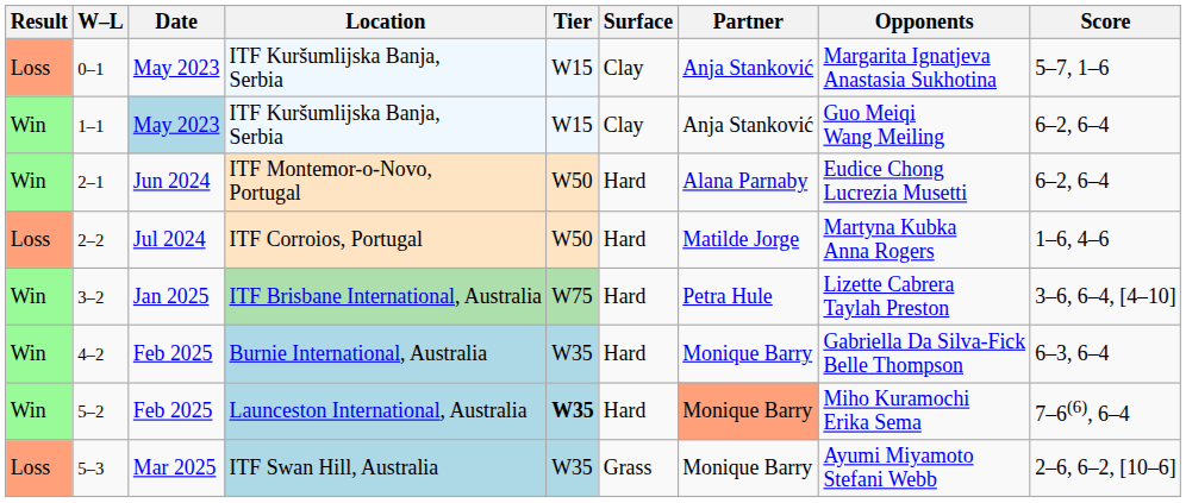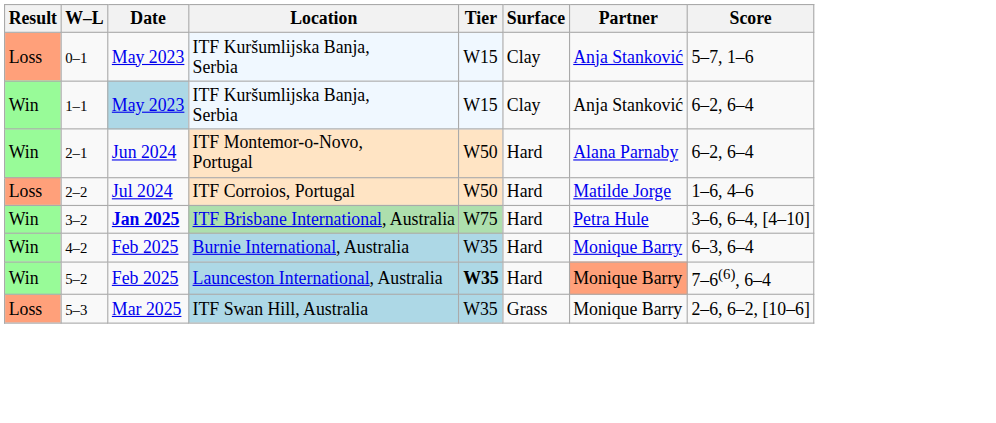 <table class="sortable wikitable">
 <tr>
 <th>Result</th>
 <th class="unsortable">W–L</th>
 <th>Date</th>
 <th>Location</th>
 <th>Tier</th>
 <th>Surface</th>
 <th>Partner</th>
-<th>Opponents</th>
 <th class="unsortable">Score</th>
 </tr>
 <tr>
 <td style="background:#ffa07a;">Loss</td>
 <td><small>0–1</small></td>
 <td><a href='#'>May 2023</a></td>
 <td style="background:#f0f8ff;">ITF Kuršumlijska Banja, <br>Serbia</td>
 <td style="background:#f0f8ff;">W15</td>
 <td>Clay</td>
 <td> <a href='#'>Anja Stanković</a></td>
-<td> <a href='#'>Margarita Ignatjeva</a> <br> <a href='#'>Anastasia Sukhotina</a></td>
 <td>5–7, 1–6</td>
 </tr>
 <tr>
 <td style="background:#98fb98;">Win</td>
 <td><small>1–1</small></td>
 <td style="background: lightblue;"><a href='#'>May 2023</a></td>
 <td style="background:#f0f8ff;">ITF Kuršumlijska Banja, <br>Serbia</td>
 <td style="background:#f0f8ff;">W15</td>
 <td>Clay</td>
 <td> Anja Stanković</td>
-<td> <a href='#'>Guo Meiqi</a> <br> <a href='#'>Wang Meiling</a></td>
 <td>6–2, 6–4</td>
 </tr>
 <tr>
 <td style="background:#98fb98;">Win</td>
 <td><small>2–1</small></td>
 <td><a href='#'>Jun 2024</a></td>
 <td style="background:#ffe4c4;">ITF Montemor-o-Novo, <br>Portugal</td>
 <td style="background:#ffe4c4;">W50</td>
 <td>Hard</td>
 <td> <a href='#'>Alana Parnaby</a></td>
-<td> <a href='#'>Eudice Chong</a> <br> <a href='#'>Lucrezia Musetti</a></td>
 <td>6–2, 6–4</td>
 </tr>
 <tr>
 <td style="background:#FFA07A;">Loss</td>
 <td><small>2–2</small></td>
 <td><a href='#'>Jul 2024</a></td>
 <td style="background:#ffe4c4;">ITF Corroios, Portugal</td>
 <td style="background:#ffe4c4;">W50</td>
 <td>Hard</td>
 <td> <a href='#'>Matilde Jorge</a></td>
-<td> <a href='#'>Martyna Kubka</a> <br> <a href='#'>Anna Rogers</a></td>
 <td>1–6, 4–6</td>
 </tr>
 <tr>
 <td style="background:#98fb98;">Win</td>
 <td><small>3–2</small></td>
-<td><a href='#'>Jan 2025</a></td>
+<td><strong><a href='#'>Jan 2025</a></strong></td>
 <td style="background:#addfad;"><a href='#'>ITF Brisbane International</a>, Australia</td>
 <td style="background:#addfad;">W75</td>
 <td>Hard</td>
 <td> <a href='#'>Petra Hule</a></td>
-<td> <a href='#'>Lizette Cabrera</a> <br> <a href='#'>Taylah Preston</a></td>
 <td>3–6, 6–4, [4–10]</td>
 </tr>
 <tr>
 <td style="background:#98fb98;">Win</td>
 <td><small>4–2</small></td>
 <td><a href='#'>Feb 2025</a></td>
 <td style="background:lightblue;"><a href='#'>Burnie International</a>, Australia</td>
 <td style="background:lightblue;">W35</td>
 <td>Hard</td>
 <td> <a href='#'>Monique Barry</a></td>
-<td> <a href='#'>Gabriella Da Silva-Fick</a> <br> <a href='#'>Belle Thompson</a></td>
 <td>6–3, 6–4</td>
 </tr>
 <tr>
 <td style="background:#98fb98;">Win</td>
 <td><small>5–2</small></td>
 <td><a href='#'>Feb 2025</a></td>
 <td style="background:lightblue;"><a href='#'>Launceston International</a>, Australia</td>
 <td style="background:lightblue;"><strong>W35</strong></td>
 <td>Hard</td>
 <td style="background: lightsalmon;"> Monique Barry</td>
-<td> <a href='#'>Miho Kuramochi</a> <br> <a href='#'>Erika Sema</a></td>
 <td>7–6<sup>(6)</sup>, 6–4</td>
 </tr>
 <tr>
 <td style="background:#FFA07A;">Loss</td>
 <td><small>5–3</small></td>
 <td><a href='#'>Mar 2025</a></td>
 <td style="background:lightblue;">ITF Swan Hill, Australia</td>
 <td style="background:lightblue;">W35</td>
 <td>Grass</td>
 <td> Monique Barry</td>
-<td> <a href='#'>Ayumi Miyamoto </a> <br> <a href='#'>Stefani Webb</a></td>
 <td>2–6, 6–2, [10–6]</td>
 </tr>
 </table>
